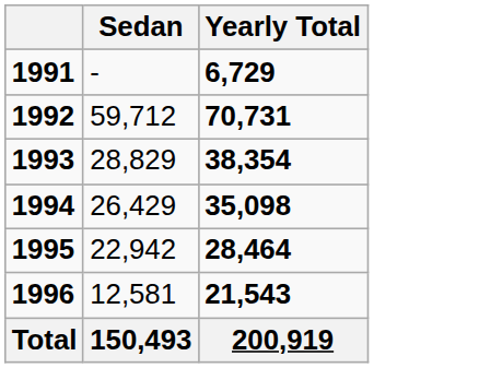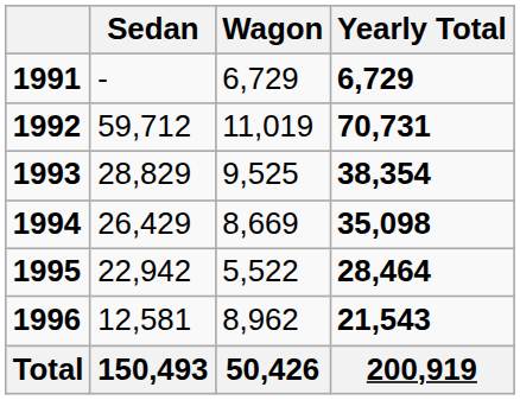 <table class="wikitable">
 <tr>
 <th></th>
 <th>Sedan</th>
+<th>Wagon</th>
 <th>Yearly Total</th>
 </tr>
 <tr>
 <td><strong>1991</strong></td>
 <td>-</td>
+<td>6,729</td>
 <td><strong>6,729</strong></td>
 </tr>
 <tr>
 <td><strong>1992</strong></td>
 <td>59,712</td>
+<td>11,019</td>
 <td><strong>70,731</strong></td>
 </tr>
 <tr>
 <td><strong>1993</strong></td>
 <td>28,829</td>
+<td>9,525</td>
 <td><strong>38,354</strong></td>
 </tr>
 <tr>
 <td><strong>1994</strong></td>
 <td>26,429</td>
+<td>8,669</td>
 <td><strong>35,098</strong></td>
 </tr>
 <tr>
 <td><strong>1995</strong></td>
 <td>22,942</td>
+<td>5,522</td>
 <td><strong>28,464</strong></td>
 </tr>
 <tr>
 <td><strong>1996</strong></td>
 <td>12,581</td>
+<td>8,962</td>
 <td><strong>21,543</strong></td>
 </tr>
 <tr>
 <th><strong>Total</strong></th>
 <th>150,493</th>
+<th>50,426</th>
 <th><u>200,919</u></th>
 </tr>
 </table>
